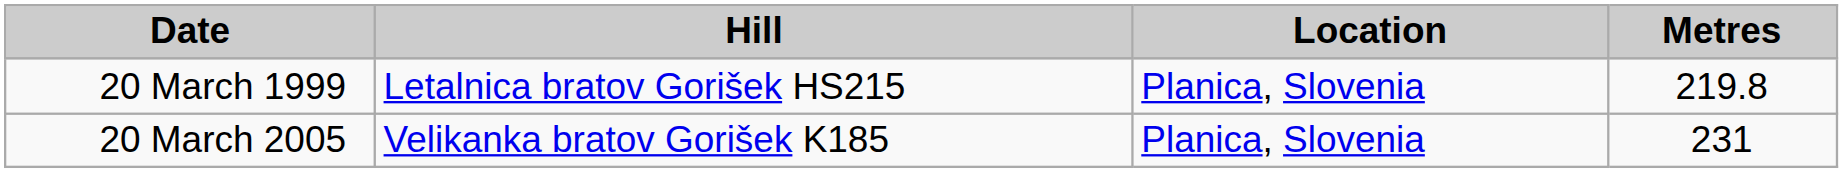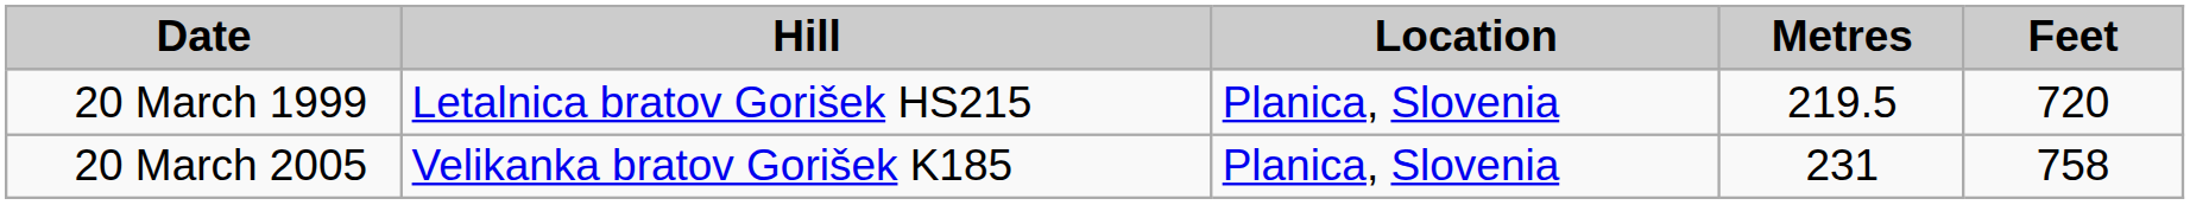 <table class="wikitable sortable" style="text-align:left; line-height:16px; width:40%;">
 <tr>
 <th style="background-color: #ccc;" width="88">Date</th>
 <th style="background-color: #ccc;" width="188">Hill</th>
 <th style="background-color: #ccc;" width="115">Location</th>
 <th style="background-color: #ccc;" width="45">Metres</th>
+<th style="background-color: #ccc;" width="45">Feet</th>
 </tr>
 <tr>
 <td align=right>20 March 1999  </td>
 <td><a href='#'>Letalnica bratov Gorišek</a> HS215</td>
 <td><a href='#'>Planica</a>, <a href='#'>Slovenia</a></td>
-<td align=center>219.8</td>
+<td align=center>219.5</td>
+<td align=center>720</td>
 </tr>
 <tr>
 <td align=right>20 March 2005  </td>
 <td><a href='#'>Velikanka bratov Gorišek</a> K185</td>
 <td><a href='#'>Planica</a>, <a href='#'>Slovenia</a></td>
 <td align=center>231</td>
+<td align=center>758</td>
 </tr>
 </table>
